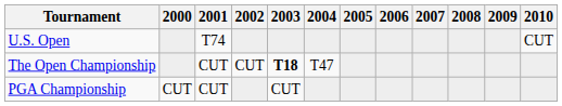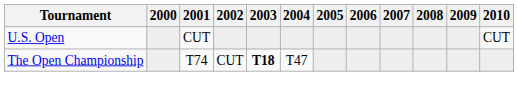 <table class="wikitable" style="font-size:95%;text-align:center;">
 <tr>
 <th>Tournament</th>
 <th>2000</th>
 <th>2001</th>
 <th>2002</th>
 <th>2003</th>
 <th>2004</th>
 <th>2005</th>
 <th>2006</th>
 <th>2007</th>
 <th>2008</th>
 <th>2009</th>
 <th>2010</th>
 </tr>
 <tr>
 <td align=left><a href='#'>U.S. Open</a></td>
 <td style="background:#eeeeee;"></td>
-<td>T74</td>
+<td>CUT</td>
 <td style="background:#eeeeee;"></td>
 <td style="background:#eeeeee;"></td>
 <td style="background:#eeeeee;"></td>
 <td style="background:#eeeeee;"></td>
 <td style="background:#eeeeee;"></td>
 <td style="background:#eeeeee;"></td>
 <td style="background:#eeeeee;"></td>
 <td style="background:#eeeeee;"></td>
 <td>CUT</td>
 </tr>
 <tr>
 <td align=left><a href='#'>The Open Championship</a></td>
 <td style="background:#eeeeee;"></td>
-<td>CUT</td>
+<td>T74</td>
 <td>CUT</td>
 <td><strong>T18</strong></td>
 <td>T47</td>
 <td style="background:#eeeeee;"></td>
 <td style="background:#eeeeee;"></td>
 <td style="background:#eeeeee;"></td>
 <td style="background:#eeeeee;"></td>
 <td style="background:#eeeeee;"></td>
 <td style="background:#eeeeee;"></td>
 </tr>
-<tr>
-<td align=left><a href='#'>PGA Championship</a></td>
-<td>CUT</td>
-<td>CUT</td>
-<td style="background:#eeeeee;"></td>
-<td>CUT</td>
-<td style="background:#eeeeee;"></td>
-<td style="background:#eeeeee;"></td>
-<td style="background:#eeeeee;"></td>
-<td style="background:#eeeeee;"></td>
-<td style="background:#eeeeee;"></td>
-<td style="background:#eeeeee;"></td>
-<td style="background:#eeeeee;"></td>
-</tr>
 </table>
